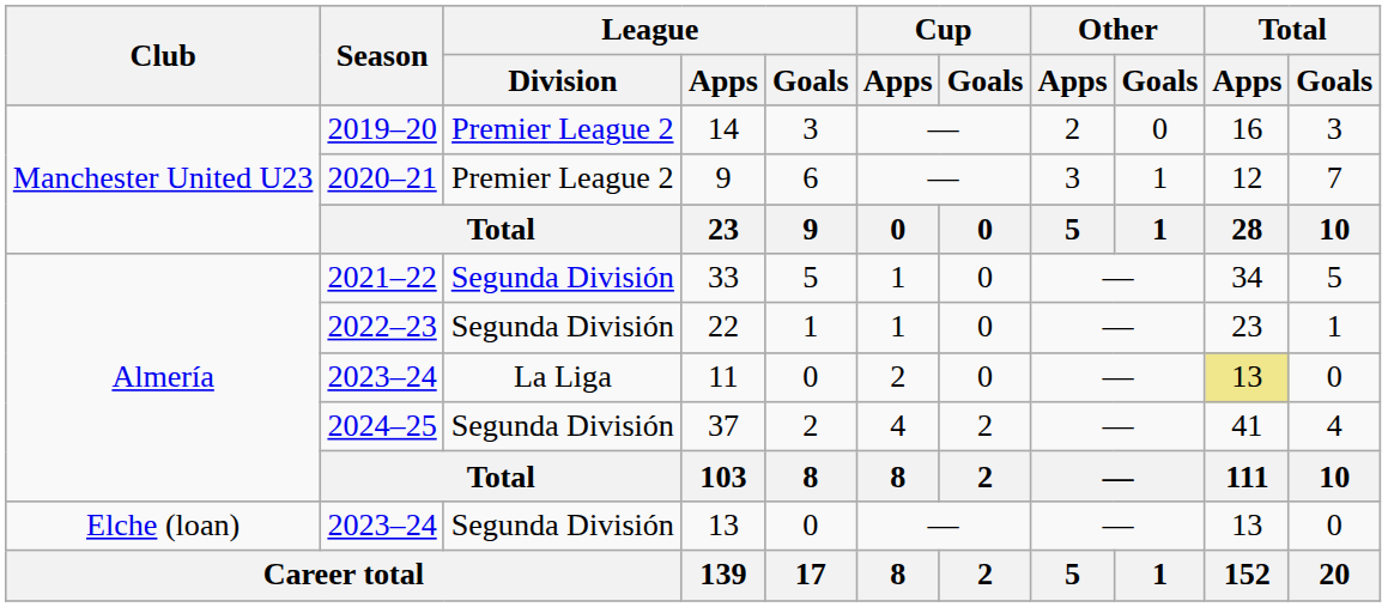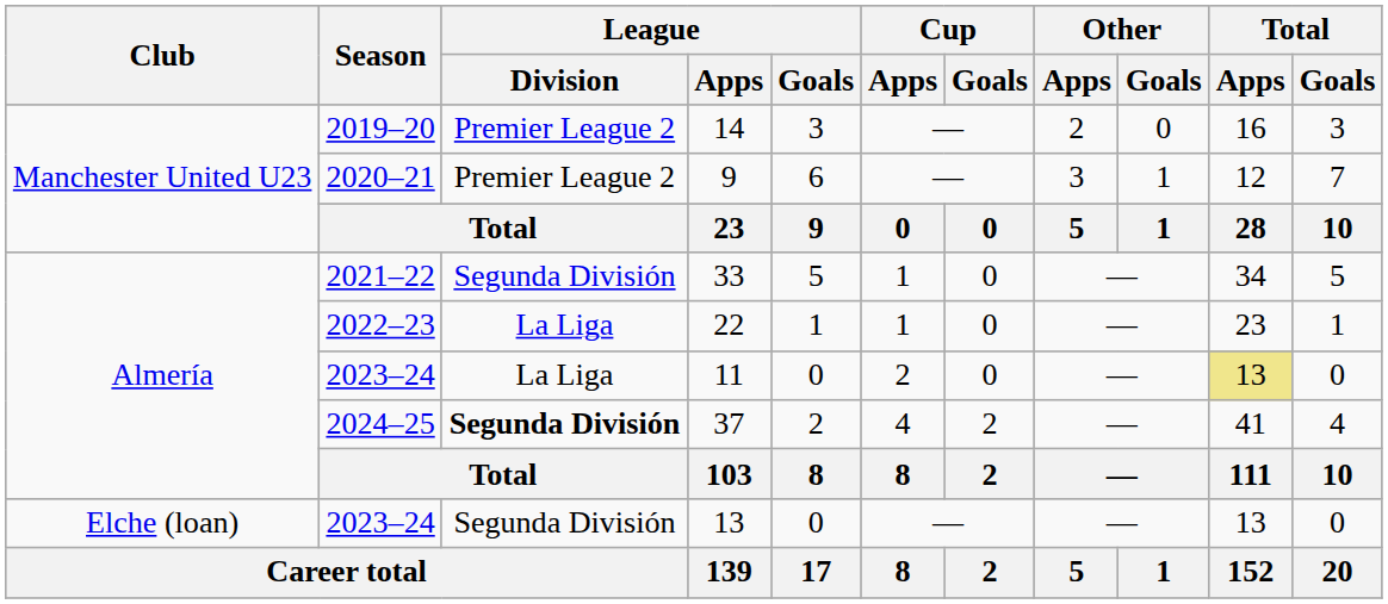 <table class="wikitable" style="text-align: center">
 <tr>
 <th rowspan="2">Club</th>
 <th rowspan="2">Season</th>
 <th colspan="3">League</th>
 <th colspan="2">Cup</th>
 <th colspan="2">Other</th>
 <th colspan="2">Total</th>
 </tr>
 <tr>
 <th>Division</th>
 <th>Apps</th>
 <th>Goals</th>
 <th>Apps</th>
 <th>Goals</th>
 <th>Apps</th>
 <th>Goals</th>
 <th>Apps</th>
 <th>Goals</th>
 </tr>
 <tr>
 <td rowspan=3><a href='#'>Manchester United U23</a></td>
 <td><a href='#'>2019–20</a></td>
 <td><a href='#'>Premier League 2</a></td>
 <td>14</td>
 <td>3</td>
 <td colspan="2">—</td>
 <td>2</td>
 <td>0</td>
 <td>16</td>
 <td>3</td>
 </tr>
 <tr>
 <td><a href='#'>2020–21</a></td>
 <td>Premier League 2</td>
 <td>9</td>
 <td>6</td>
 <td colspan="2">—</td>
 <td>3</td>
 <td>1</td>
 <td>12</td>
 <td>7</td>
 </tr>
 <tr>
 <th colspan="2">Total</th>
 <th>23</th>
 <th>9</th>
 <th>0</th>
 <th>0</th>
 <th>5</th>
 <th>1</th>
 <th>28</th>
 <th>10</th>
 </tr>
 <tr>
 <td rowspan="5"><a href='#'>Almería</a></td>
 <td><a href='#'>2021–22</a></td>
 <td><a href='#'>Segunda División</a></td>
 <td>33</td>
 <td>5</td>
 <td>1</td>
 <td>0</td>
 <td colspan="2">—</td>
 <td>34</td>
 <td>5</td>
 </tr>
 <tr>
 <td><a href='#'>2022–23</a></td>
-<td>Segunda División</td>
+<td><a href='#'>La Liga</a></td>
 <td>22</td>
 <td>1</td>
 <td>1</td>
 <td>0</td>
 <td colspan="2">—</td>
 <td>23</td>
 <td>1</td>
 </tr>
 <tr>
 <td><a href='#'>2023–24</a></td>
 <td>La Liga</td>
 <td>11</td>
 <td>0</td>
 <td>2</td>
 <td>0</td>
 <td colspan="2">—</td>
 <td style="background: khaki;">13</td>
 <td>0</td>
 </tr>
 <tr>
 <td><a href='#'>2024–25</a></td>
-<td>Segunda División</td>
+<td><strong>Segunda División</strong></td>
 <td>37</td>
 <td>2</td>
 <td>4</td>
 <td>2</td>
 <td colspan="2">—</td>
 <td>41</td>
 <td>4</td>
 </tr>
 <tr>
 <th colspan="2">Total</th>
 <th>103</th>
 <th>8</th>
 <th>8</th>
 <th>2</th>
 <th colspan="2">—</th>
 <th>111</th>
 <th>10</th>
 </tr>
 <tr>
 <td><a href='#'>Elche</a> (loan)</td>
 <td><a href='#'>2023–24</a></td>
 <td>Segunda División</td>
 <td>13</td>
 <td>0</td>
 <td colspan="2">—</td>
 <td colspan="2">—</td>
 <td>13</td>
 <td>0</td>
 </tr>
 <tr>
 <th colspan="3">Career total</th>
 <th>139</th>
 <th>17</th>
 <th>8</th>
 <th>2</th>
 <th>5</th>
 <th>1</th>
 <th>152</th>
 <th>20</th>
 </tr>
 </table>
